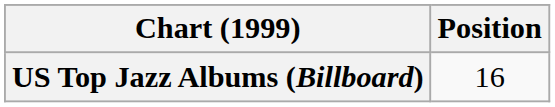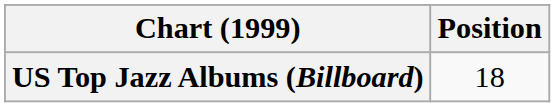 <table class="wikitable plainrowheaders" style="text-align:center">
 <tr>
 <th scope="col">Chart (1999)</th>
 <th scope="col">Position</th>
 </tr>
 <tr>
 <th scope="row">US Top Jazz Albums (<em>Billboard</em>)</th>
-<td>16</td>
+<td>18</td>
 </tr>
 </table>
